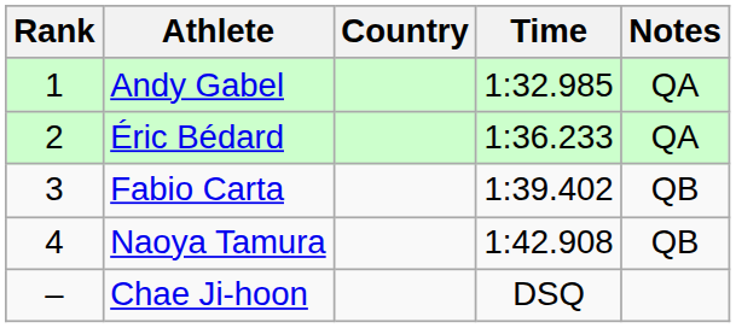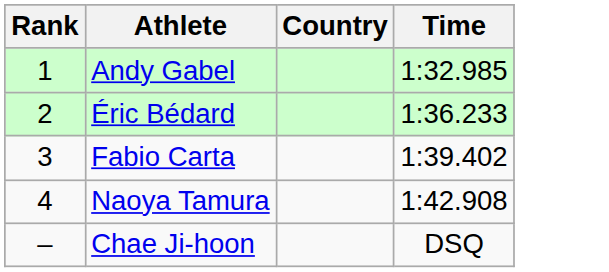 <table class="wikitable" style="text-align:center">
 <tr>
 <th>Rank</th>
 <th>Athlete</th>
 <th>Country</th>
 <th>Time</th>
-<th>Notes</th>
 </tr>
 <tr bgcolor=ccffcc>
 <td>1</td>
 <td align=left><a href='#'>Andy Gabel</a></td>
 <td align=left></td>
 <td>1:32.985</td>
-<td>QA</td>
 </tr>
 <tr bgcolor=ccffcc>
 <td>2</td>
 <td align=left><a href='#'>Éric Bédard</a></td>
 <td align=left></td>
 <td>1:36.233</td>
-<td>QA</td>
 </tr>
 <tr>
 <td>3</td>
 <td align=left><a href='#'>Fabio Carta</a></td>
 <td align=left></td>
 <td>1:39.402</td>
-<td>QB</td>
 </tr>
 <tr>
 <td>4</td>
 <td align=left><a href='#'>Naoya Tamura</a></td>
 <td align=left></td>
 <td>1:42.908</td>
-<td>QB</td>
 </tr>
 <tr>
 <td>–</td>
 <td align=left><a href='#'>Chae Ji-hoon</a></td>
 <td align=left></td>
 <td>DSQ</td>
-<td></td>
 </tr>
 </table>
